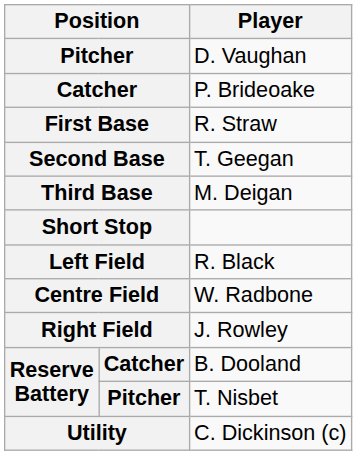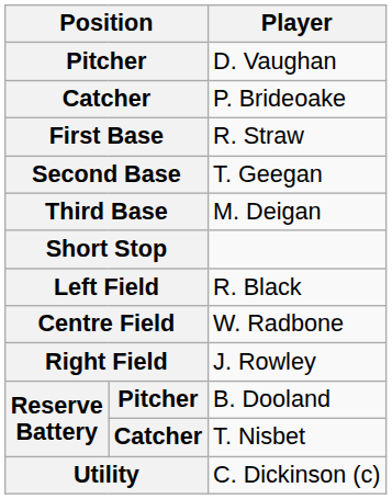 <table class="wikitable" border="1">
 <tr>
 <th colspan=2>Position</th>
 <th>Player</th>
 </tr>
 <tr>
 <th colspan=2>Pitcher</th>
 <td> D. Vaughan</td>
 </tr>
 <tr>
 <th colspan=2>Catcher</th>
 <td> P. Brideoake</td>
 </tr>
 <tr>
 <th colspan=2>First Base</th>
 <td> R. Straw</td>
 </tr>
 <tr>
 <th colspan=2>Second Base</th>
 <td> T. Geegan</td>
 </tr>
 <tr>
 <th colspan=2>Third Base</th>
 <td> M. Deigan</td>
 </tr>
 <tr>
 <th colspan=2>Short Stop</th>
 <td> </td>
 </tr>
 <tr>
 <th colspan=2>Left Field</th>
 <td> R. Black</td>
 </tr>
 <tr>
 <th colspan=2>Centre Field</th>
 <td> W. Radbone</td>
 </tr>
 <tr>
 <th colspan=2>Right Field</th>
 <td> J. Rowley</td>
 </tr>
 <tr>
 <th rowspan=2>Reserve<br>Battery</th>
-<th>Catcher</th>
+<th>Pitcher</th>
 <td> B. Dooland</td>
 </tr>
 <tr>
-<th>Pitcher</th>
+<th>Catcher</th>
 <td> T. Nisbet</td>
 </tr>
 <tr>
 <th colspan=2>Utility</th>
 <td> C. Dickinson (c)</td>
 </tr>
 </table>
